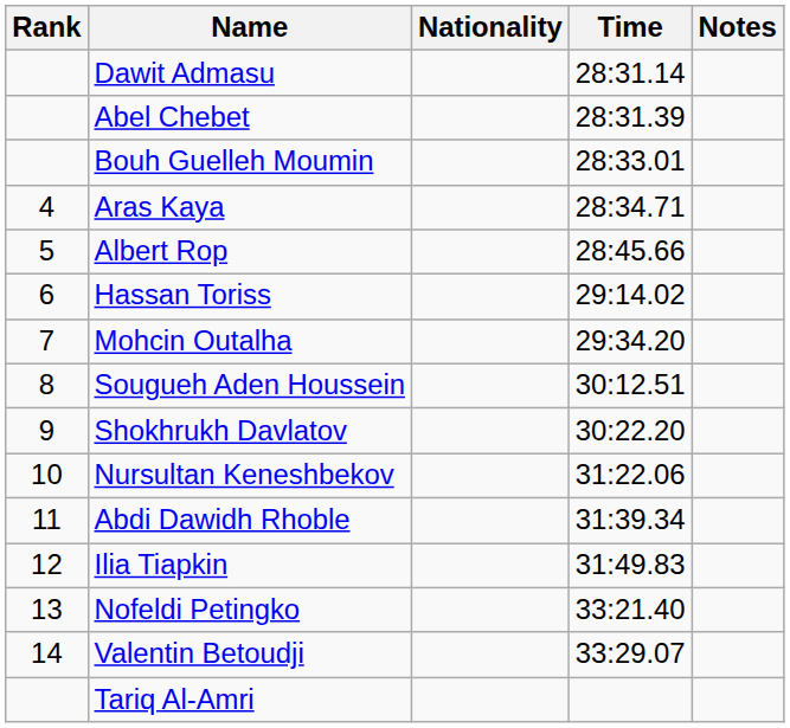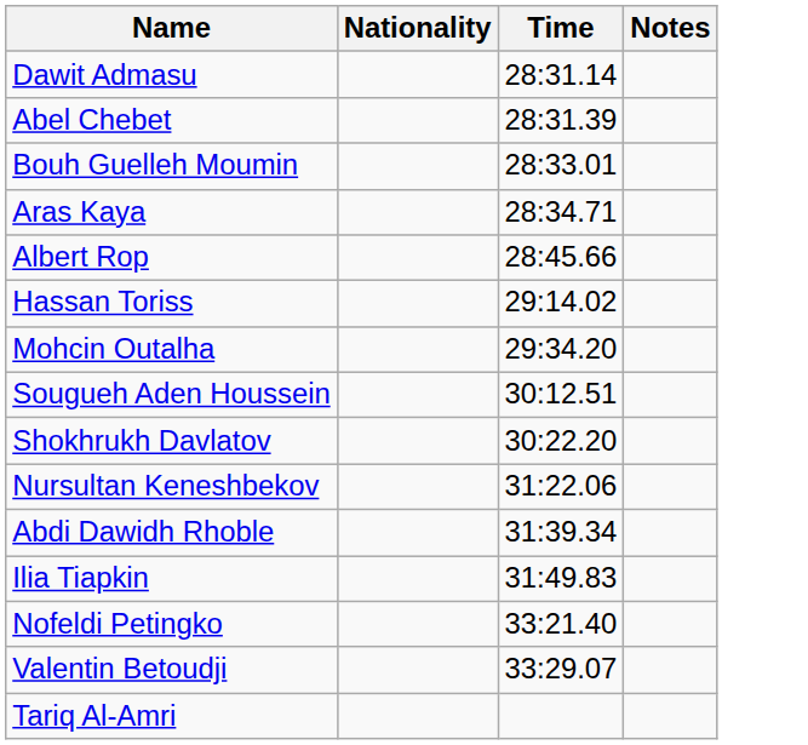 <table class="wikitable sortable" style="text-align:center">
 <tr>
-<th>Rank</th>
 <th>Name</th>
 <th>Nationality</th>
 <th>Time</th>
 <th>Notes</th>
 </tr>
 <tr>
-<td></td>
 <td align=left><a href='#'>Dawit Admasu</a></td>
 <td align=left></td>
 <td>28:31.14</td>
 <td></td>
 </tr>
 <tr>
-<td></td>
 <td align=left><a href='#'>Abel Chebet</a></td>
 <td align=left></td>
 <td>28:31.39</td>
 <td></td>
 </tr>
 <tr>
-<td></td>
 <td align=left><a href='#'>Bouh Guelleh Moumin</a></td>
 <td align=left></td>
 <td>28:33.01</td>
 <td></td>
 </tr>
 <tr>
-<td>4</td>
 <td align=left><a href='#'>Aras Kaya</a></td>
 <td align=left></td>
 <td>28:34.71</td>
 <td></td>
 </tr>
 <tr>
-<td>5</td>
 <td align=left><a href='#'>Albert Rop</a></td>
 <td align=left></td>
 <td>28:45.66</td>
 <td></td>
 </tr>
 <tr>
-<td>6</td>
 <td align=left><a href='#'>Hassan Toriss</a></td>
 <td align=left></td>
 <td>29:14.02</td>
 <td></td>
 </tr>
 <tr>
-<td>7</td>
 <td align=left><a href='#'>Mohcin Outalha</a></td>
 <td align=left></td>
 <td>29:34.20</td>
 <td></td>
 </tr>
 <tr>
-<td>8</td>
 <td align=left><a href='#'>Sougueh Aden Houssein</a></td>
 <td align=left></td>
 <td>30:12.51</td>
 <td></td>
 </tr>
 <tr>
-<td>9</td>
 <td align=left><a href='#'>Shokhrukh Davlatov</a></td>
 <td align=left></td>
 <td>30:22.20</td>
 <td></td>
 </tr>
 <tr>
-<td>10</td>
 <td align=left><a href='#'>Nursultan Keneshbekov</a></td>
 <td align=left></td>
 <td>31:22.06</td>
 <td></td>
 </tr>
 <tr>
-<td>11</td>
 <td align=left><a href='#'>Abdi Dawidh Rhoble</a></td>
 <td align=left></td>
 <td>31:39.34</td>
 <td></td>
 </tr>
 <tr>
-<td>12</td>
 <td align=left><a href='#'>Ilia Tiapkin</a></td>
 <td align=left></td>
 <td>31:49.83</td>
 <td></td>
 </tr>
 <tr>
-<td>13</td>
 <td align=left><a href='#'>Nofeldi Petingko</a></td>
 <td align=left></td>
 <td>33:21.40</td>
 <td></td>
 </tr>
 <tr>
-<td>14</td>
 <td align=left><a href='#'>Valentin Betoudji</a></td>
 <td align=left></td>
 <td>33:29.07</td>
 <td></td>
 </tr>
 <tr>
-<td></td>
 <td align=left><a href='#'>Tariq Al-Amri</a></td>
 <td align=left></td>
 <td></td>
 <td></td>
 </tr>
 </table>
